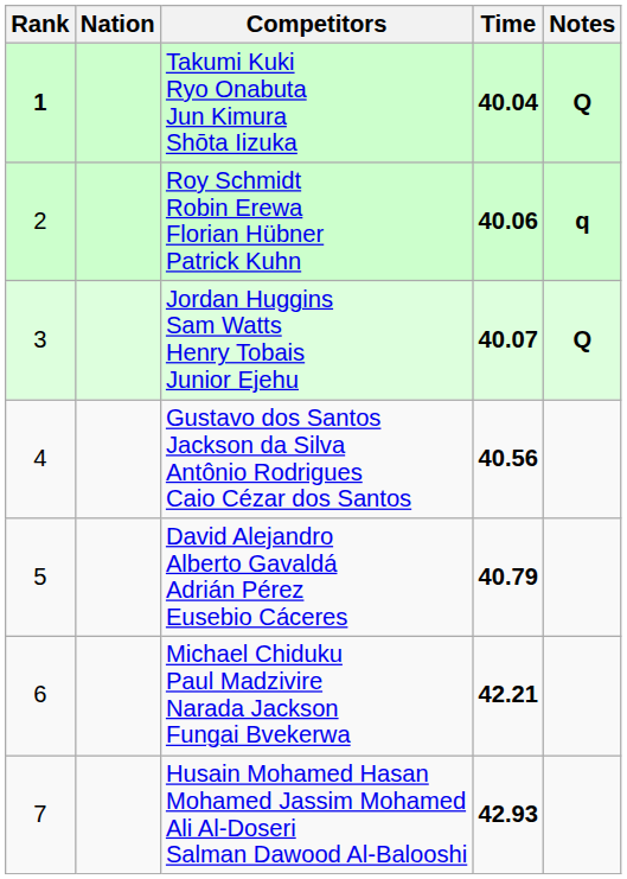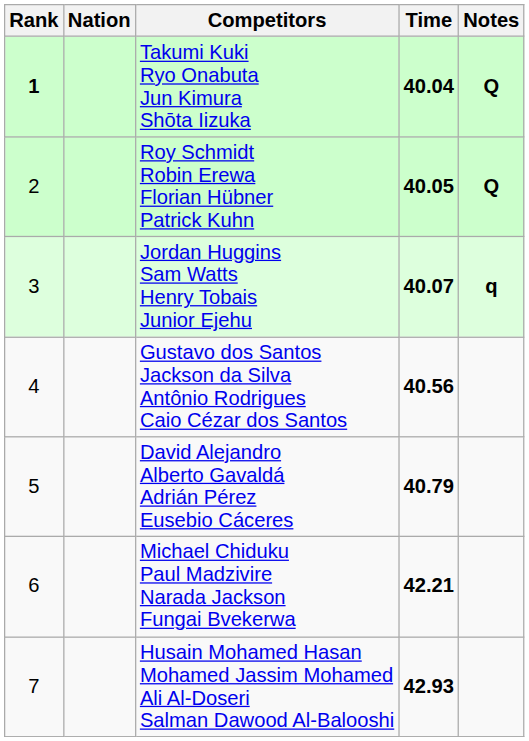 <table class="wikitable sortable" style="text-align:center">
 <tr>
 <th>Rank</th>
 <th>Nation</th>
 <th>Competitors</th>
 <th>Time</th>
 <th>Notes</th>
 </tr>
 <tr bgcolor=ccffcc>
 <td><strong>1</strong></td>
 <td align=left></td>
 <td align=left><a href='#'>Takumi Kuki</a><br><a href='#'>Ryo Onabuta</a><br><a href='#'>Jun Kimura</a><br><a href='#'>Shōta Iizuka</a></td>
 <td><strong>40.04</strong></td>
 <td><strong>Q</strong></td>
 </tr>
 <tr bgcolor=ccffcc>
 <td>2</td>
 <td align=left></td>
 <td align=left><a href='#'>Roy Schmidt</a><br><a href='#'>Robin Erewa</a><br><a href='#'>Florian Hübner</a><br><a href='#'>Patrick Kuhn</a></td>
-<td><strong>40.06</strong></td>
-<td><strong>q</strong></td>
+<td><strong>40.05</strong></td>
+<td><strong>Q</strong></td>
 </tr>
 <tr bgcolor=ddffdd>
 <td>3</td>
 <td align=left></td>
 <td align=left><a href='#'>Jordan Huggins</a><br><a href='#'>Sam Watts</a><br><a href='#'>Henry Tobais</a><br><a href='#'>Junior Ejehu</a></td>
 <td><strong>40.07</strong></td>
-<td><strong>Q</strong></td>
+<td><strong>q</strong></td>
 </tr>
 <tr>
 <td>4</td>
 <td align=left></td>
 <td align=left><a href='#'>Gustavo dos Santos</a><br><a href='#'>Jackson da Silva</a><br><a href='#'>Antônio Rodrigues</a><br><a href='#'>Caio Cézar dos Santos</a></td>
 <td><strong>40.56</strong></td>
 <td></td>
 </tr>
 <tr>
 <td>5</td>
 <td align=left></td>
 <td align=left><a href='#'>David Alejandro</a><br><a href='#'>Alberto Gavaldá</a><br><a href='#'>Adrián Pérez</a><br><a href='#'>Eusebio Cáceres</a></td>
 <td><strong>40.79</strong></td>
 <td></td>
 </tr>
 <tr>
 <td>6</td>
 <td align=left></td>
 <td align=left><a href='#'>Michael Chiduku</a><br><a href='#'>Paul Madzivire</a><br><a href='#'>Narada Jackson</a><br><a href='#'>Fungai Bvekerwa</a></td>
 <td><strong>42.21</strong></td>
 <td></td>
 </tr>
 <tr>
 <td>7</td>
 <td align=left></td>
 <td align=left><a href='#'>Husain Mohamed Hasan</a><br><a href='#'>Mohamed Jassim Mohamed</a><br><a href='#'>Ali Al-Doseri</a><br><a href='#'>Salman Dawood Al-Balooshi</a></td>
 <td><strong>42.93</strong></td>
 <td></td>
 </tr>
 </table>
